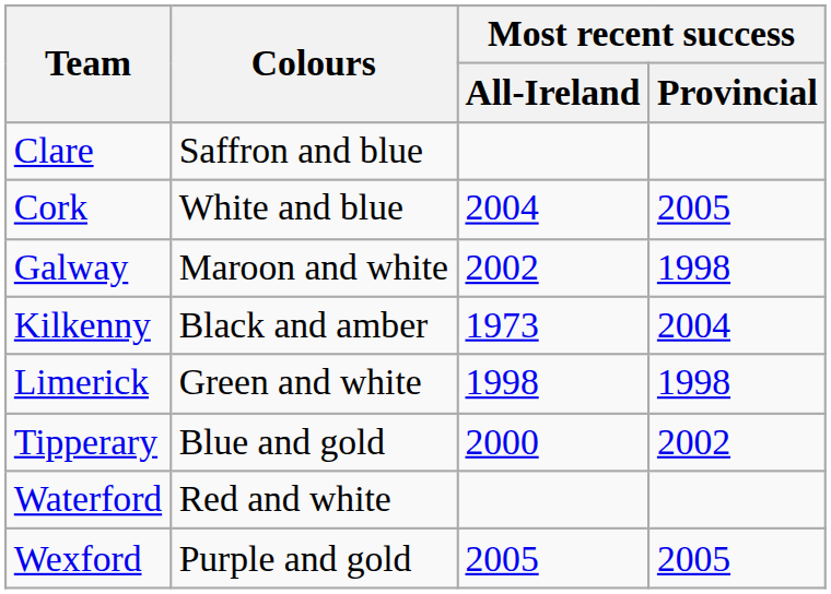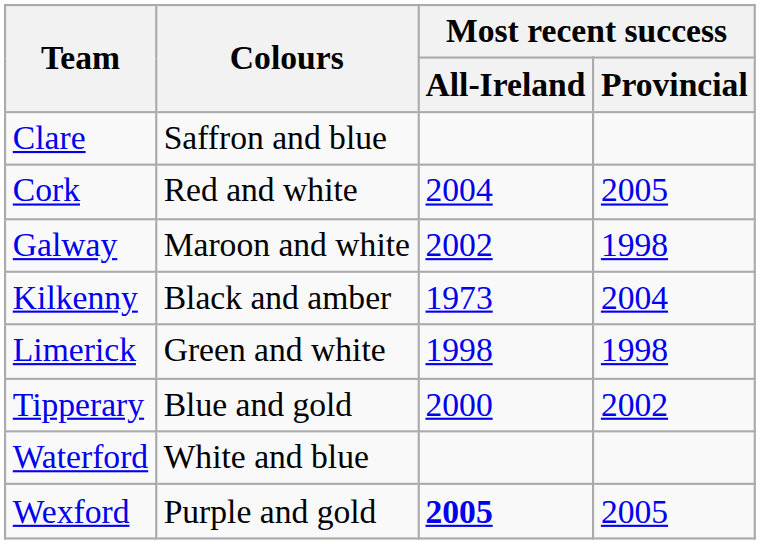 <table class="wikitable">
 <tr>
 <th rowspan="2">Team</th>
 <th rowspan="2">Colours</th>
 <th colspan="3">Most recent success</th>
 </tr>
 <tr>
 <th>All-Ireland</th>
 <th>Provincial</th>
 </tr>
 <tr>
 <td><a href='#'>Clare</a></td>
 <td>Saffron and blue</td>
 <td></td>
 <td></td>
 </tr>
 <tr>
 <td><a href='#'>Cork</a></td>
-<td>White and blue</td>
+<td>Red and white</td>
 <td><a href='#'>2004</a></td>
 <td><a href='#'>2005</a></td>
 </tr>
 <tr>
 <td><a href='#'>Galway</a></td>
 <td>Maroon and white</td>
 <td><a href='#'>2002</a></td>
 <td><a href='#'>1998</a></td>
 </tr>
 <tr>
 <td><a href='#'>Kilkenny</a></td>
 <td>Black and amber</td>
 <td><a href='#'>1973</a></td>
 <td><a href='#'>2004</a></td>
 </tr>
 <tr>
 <td><a href='#'>Limerick</a></td>
 <td>Green and white</td>
 <td><a href='#'>1998</a></td>
 <td><a href='#'>1998</a></td>
 </tr>
 <tr>
 <td><a href='#'>Tipperary</a></td>
 <td>Blue and gold</td>
 <td><a href='#'>2000</a></td>
 <td><a href='#'>2002</a></td>
 </tr>
 <tr>
 <td><a href='#'>Waterford</a></td>
-<td>Red and white</td>
+<td>White and blue</td>
 <td></td>
 <td></td>
 </tr>
 <tr>
 <td><a href='#'>Wexford</a></td>
 <td>Purple and gold</td>
-<td><a href='#'>2005</a></td>
+<td><strong><a href='#'>2005</a></strong></td>
 <td><a href='#'>2005</a></td>
 </tr>
 </table>
